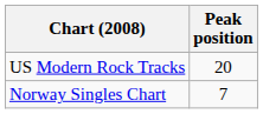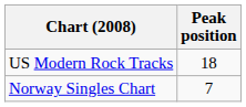 <table class="wikitable sortable">
 <tr>
 <th>Chart (2008)</th>
 <th>Peak<br>position</th>
 </tr>
 <tr>
 <td>US <a href='#'>Modern Rock Tracks</a></td>
-<td align="center">20</td>
+<td align="center">18</td>
 </tr>
 <tr>
 <td><a href='#'>Norway Singles Chart</a></td>
 <td align="center">7</td>
 </tr>
 </table>
